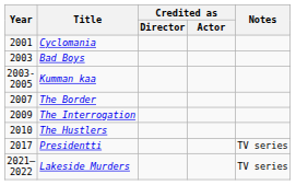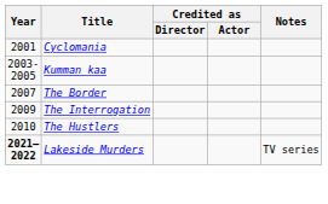 <table class="wikitable sortable">
 <tr>
 <th rowspan=2 width="33">Year</th>
 <th rowspan=2>Title</th>
 <th colspan=2>Credited as</th>
 <th rowspan=2>Notes</th>
 </tr>
 <tr>
 <th width=60>Director</th>
 <th width=60>Actor</th>
 </tr>
 <tr>
 <td align="center">2001</td>
 <td align="left"><em><a href='#'>Cyclomania</a></em></td>
-<td></td>
-<td></td>
-<td></td>
-</tr>
-<tr>
-<td align="center">2003</td>
-<td align="left"><em><a href='#'>Bad Boys</a></em></td>
 <td></td>
 <td></td>
 <td></td>
 </tr>
 <tr>
 <td align="center">2003-2005</td>
 <td align="left"><em><a href='#'>Kumman kaa</a></em></td>
 <td></td>
 <td></td>
 <td></td>
 </tr>
 <tr>
 <td align="center">2007</td>
 <td align="left"><em><a href='#'>The Border</a></em></td>
 <td></td>
 <td></td>
 <td></td>
 </tr>
 <tr>
 <td align="center">2009</td>
 <td align="left"><em><a href='#'>The Interrogation</a></em></td>
 <td></td>
 <td></td>
 <td></td>
 </tr>
 <tr>
 <td align="center">2010</td>
 <td align="left"><em><a href='#'>The Hustlers</a></em></td>
 <td></td>
 <td></td>
 <td></td>
 </tr>
 <tr>
-<td align="center">2017</td>
-<td align="left"><em><a href='#'>Presidentti</a></em></td>
-<td></td>
-<td></td>
-<td>TV series</td>
-</tr>
-<tr>
-<td align="center">2021–2022</td>
+<td align="center"><strong>2021–2022</strong></td>
 <td align="left"><em><a href='#'>Lakeside Murders</a></em></td>
 <td></td>
 <td></td>
 <td>TV series</td>
 </tr>
 </table>
